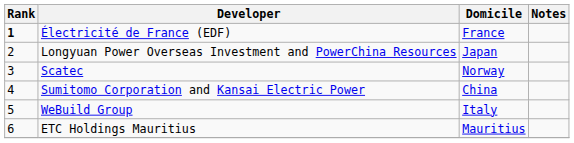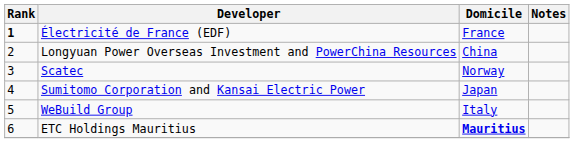 <table class="wikitable sortable" style="margin: 0.5em auto">
 <tr>
 <th>Rank</th>
 <th>Developer</th>
 <th>Domicile</th>
 <th>Notes</th>
 </tr>
 <tr>
 <td><strong>1</strong></td>
 <td><a href='#'>Électricité de France</a> (EDF)</td>
 <td><a href='#'>France</a></td>
 <td></td>
 </tr>
 <tr>
 <td>2</td>
 <td>Longyuan Power Overseas Investment and <a href='#'>PowerChina Resources</a></td>
-<td><a href='#'>Japan</a></td>
+<td><a href='#'>China</a></td>
 <td></td>
 </tr>
 <tr>
 <td>3</td>
 <td><a href='#'>Scatec</a></td>
 <td><a href='#'>Norway</a></td>
 <td></td>
 </tr>
 <tr>
 <td>4</td>
 <td><a href='#'>Sumitomo Corporation</a> and <a href='#'>Kansai Electric Power</a></td>
-<td><a href='#'>China</a></td>
+<td><a href='#'>Japan</a></td>
 <td></td>
 </tr>
 <tr>
 <td>5</td>
 <td><a href='#'>WeBuild Group</a></td>
 <td><a href='#'>Italy</a></td>
 <td></td>
 </tr>
 <tr>
 <td>6</td>
 <td>ETC Holdings Mauritius</td>
-<td><a href='#'>Mauritius</a></td>
+<td><strong><a href='#'>Mauritius</a></strong></td>
 <td></td>
 </tr>
 <tr>
 </tr>
 </table>
